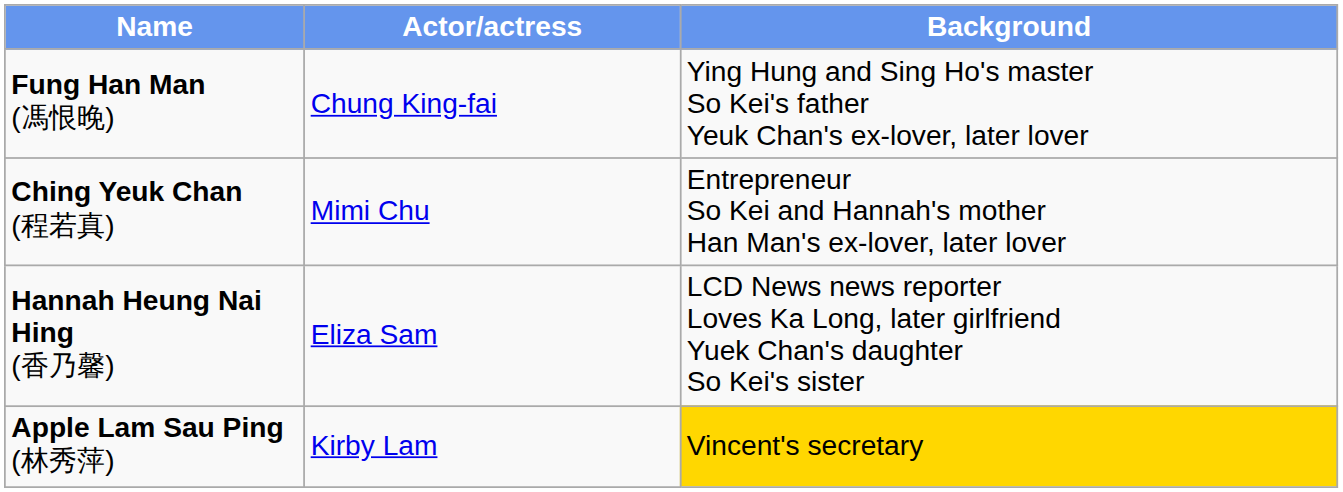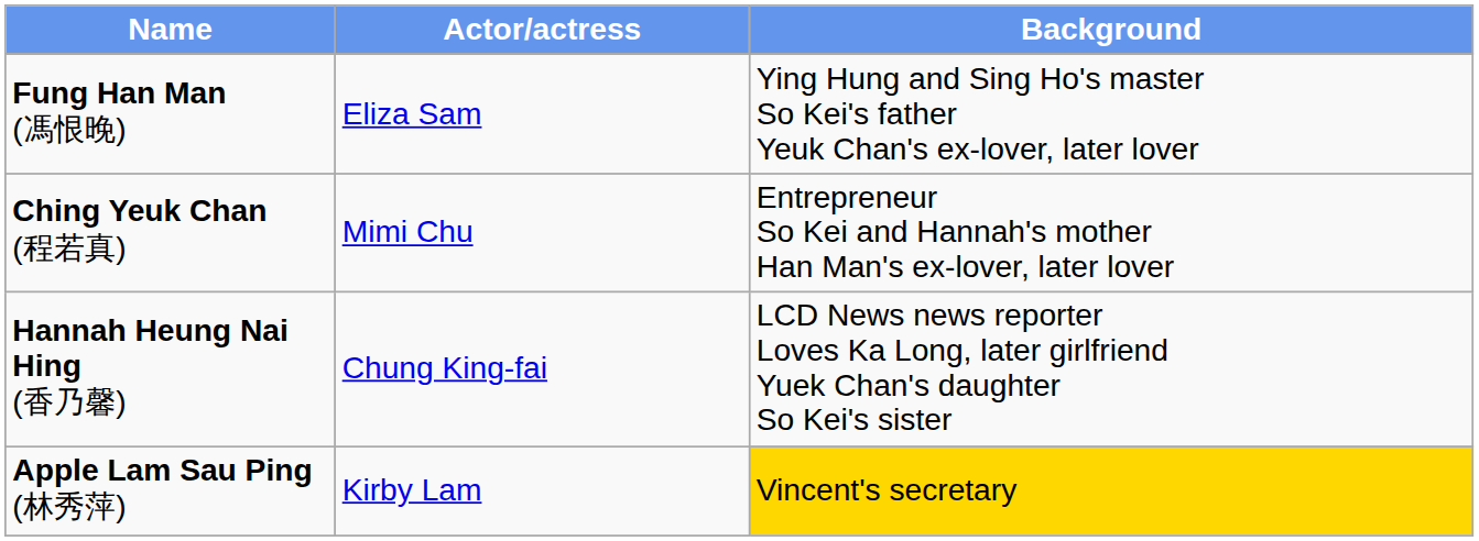 <table class="wikitable" width="60%">
 <tr style="background:cornflowerblue; color:white" align="center">
 <td style="width:6%"><strong>Name</strong></td>
 <td style="width:6%"><strong>Actor/actress</strong></td>
 <td style="width:15%"><strong>Background</strong></td>
 </tr>
 <tr>
 <td><strong>Fung Han Man</strong><br>(馮恨晚)</td>
-<td><a href='#'>Chung King-fai</a></td>
+<td><a href='#'>Eliza Sam</a></td>
 <td>Ying Hung and Sing Ho's master<br>So Kei's father<br>Yeuk Chan's ex-lover, later lover</td>
 </tr>
 <tr>
 <td><strong>Ching Yeuk Chan</strong><br>(程若真)</td>
 <td><a href='#'>Mimi Chu</a></td>
 <td>Entrepreneur<br>So Kei and Hannah's mother<br> Han Man's ex-lover, later lover</td>
 </tr>
 <tr>
 <td><strong>Hannah Heung Nai Hing</strong><br>(香乃馨)</td>
-<td><a href='#'>Eliza Sam</a></td>
+<td><a href='#'>Chung King-fai</a></td>
 <td>LCD News news reporter<br>Loves Ka Long, later girlfriend<br>Yuek Chan's daughter<br>So Kei's sister</td>
 </tr>
 <tr>
 <td><strong>Apple Lam Sau Ping</strong><br>(林秀萍)</td>
 <td><a href='#'>Kirby Lam</a></td>
 <td style="background: gold;">Vincent's secretary</td>
 </tr>
 </table>
